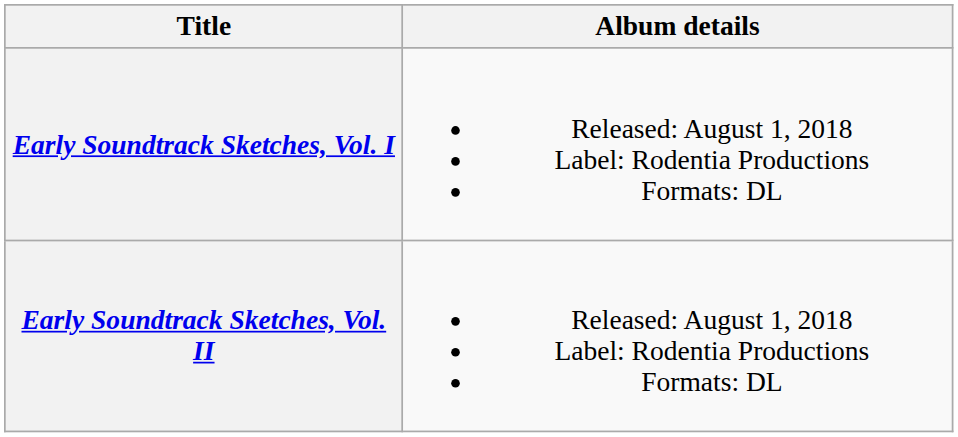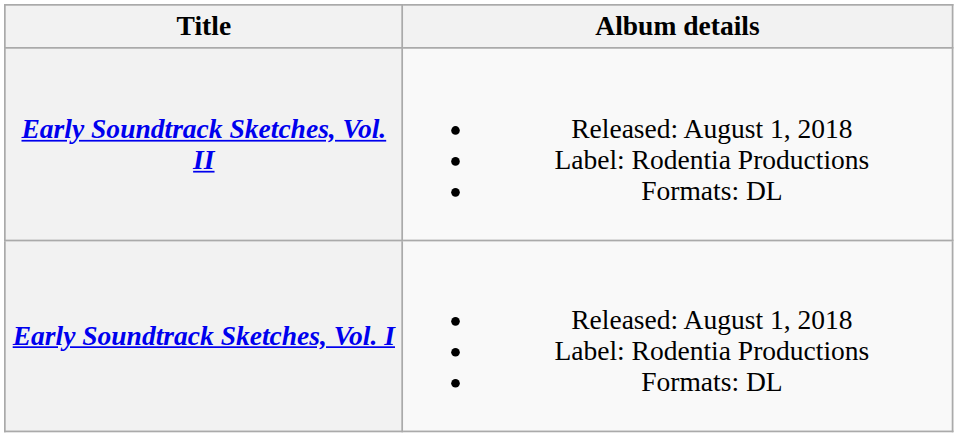 <table class="wikitable plainrowheaders" style="text-align:center;">
 <tr>
 <th scope="col" rowspan="1" style="width:14em;">Title</th>
 <th scope="col" rowspan="1" style="width:19.5em;">Album details</th>
 </tr>
 <tr>
+<th scope="row"><em><a href='#'>Early Soundtrack Sketches, Vol. II</a></em></th>
+<td><br><ul><li>Released: August 1, 2018</li><li>Label: Rodentia Productions</li><li>Formats: DL</li></ul></td>
+</tr>
+<tr>
 <th scope="row"><em><a href='#'>Early Soundtrack Sketches, Vol. I</a></em></th>
 <td><br><ul><li>Released: August 1, 2018</li><li>Label: Rodentia Productions</li><li>Formats: DL</li></ul></td>
 </tr>
-<tr>
-<th scope="row"><em><a href='#'>Early Soundtrack Sketches, Vol. II</a></em></th>
-<td><br><ul><li>Released: August 1, 2018</li><li>Label: Rodentia Productions</li><li>Formats: DL</li></ul></td>
-</tr>
 </table>
